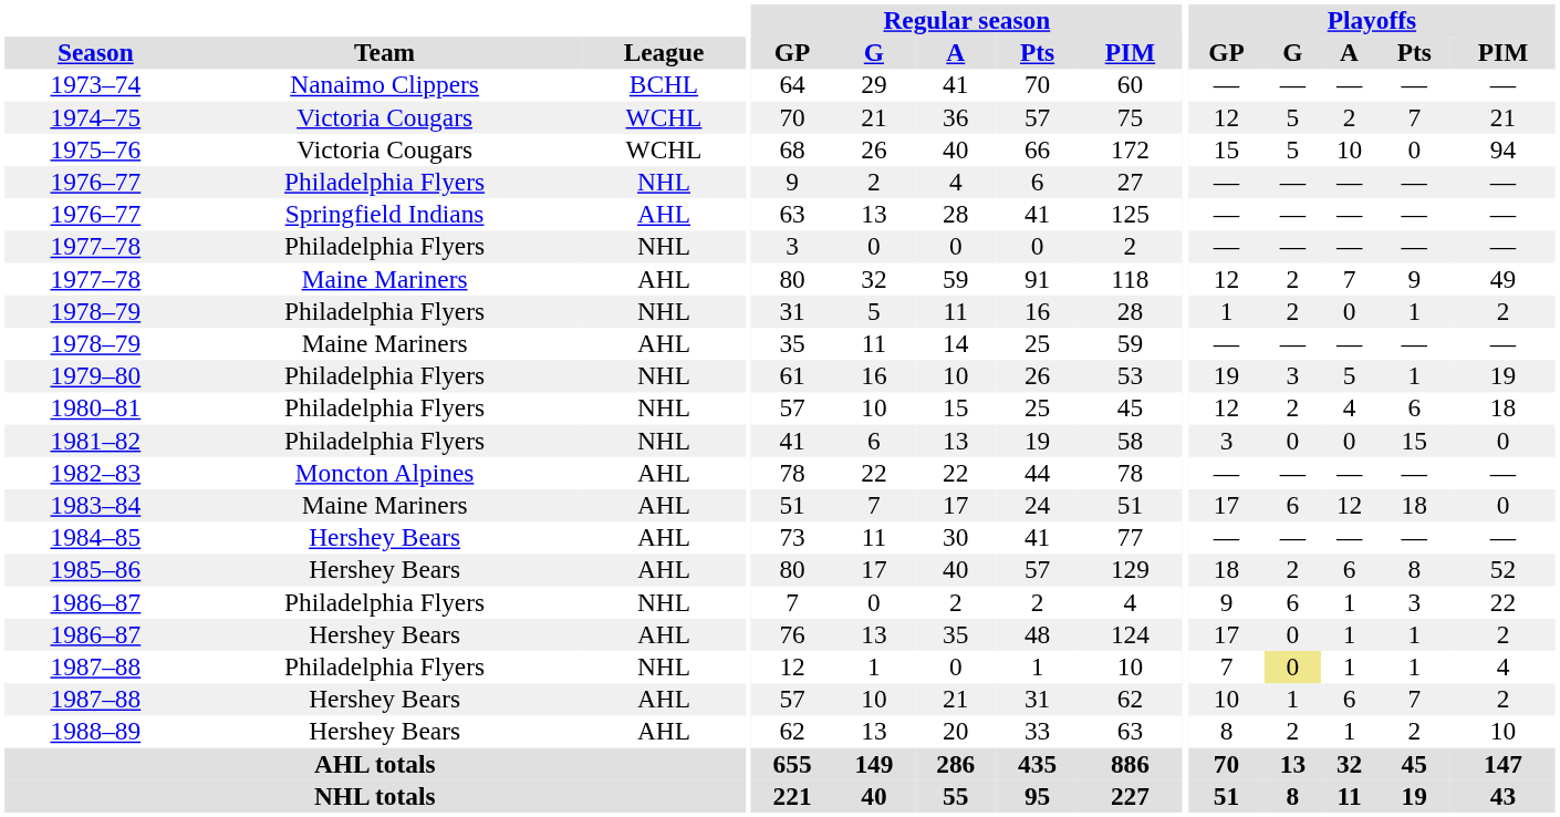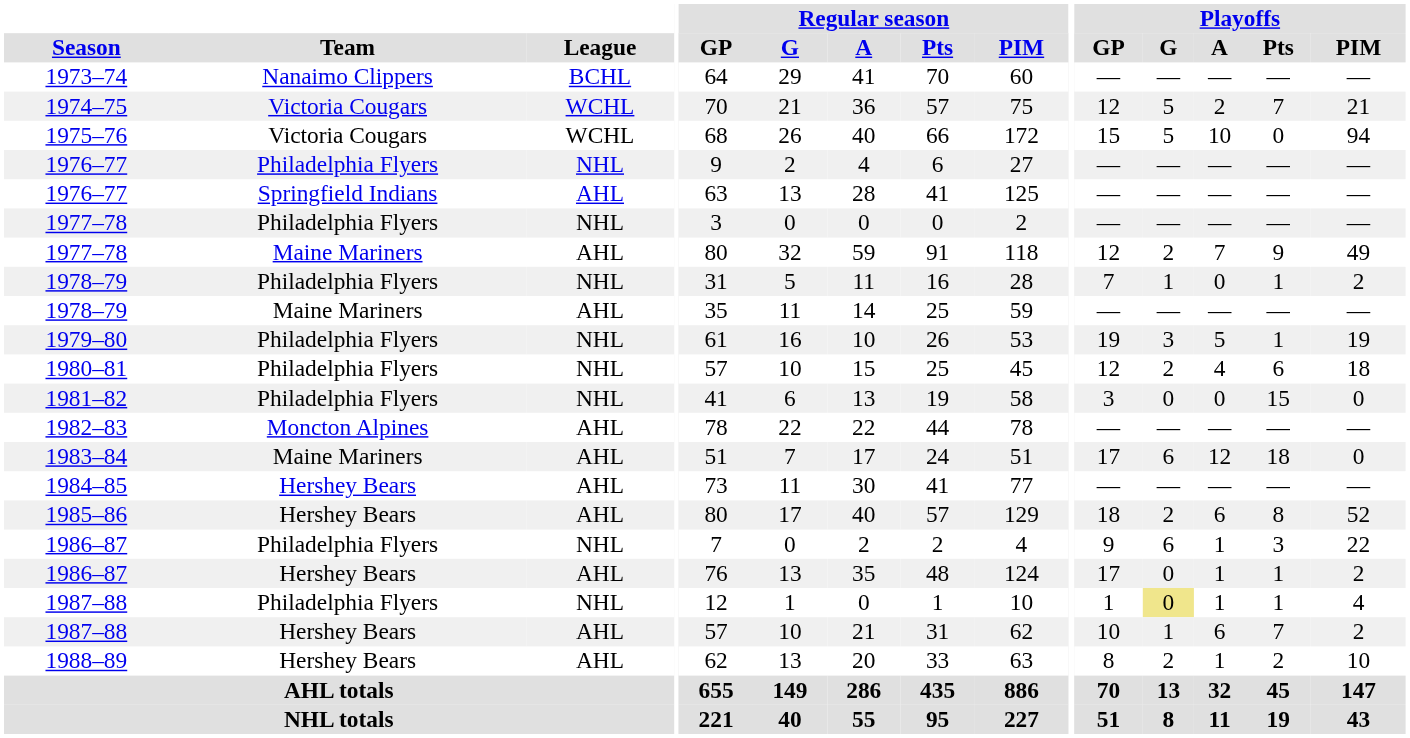 <table border="0" cellpadding="1" cellspacing="0" style="text-align:center; width:60em">
 <tr bgcolor="#e0e0e0">
 <th colspan="3" bgcolor="#ffffff"></th>
 <th rowspan="100" bgcolor="#ffffff"></th>
 <th colspan="5"><a href='#'>Regular season</a></th>
 <th rowspan="100" bgcolor="#ffffff"></th>
 <th colspan="5"><a href='#'>Playoffs</a></th>
 </tr>
 <tr bgcolor="#e0e0e0">
 <th><a href='#'>Season</a></th>
 <th>Team</th>
 <th>League</th>
 <th>GP</th>
 <th><a href='#'>G</a></th>
 <th><a href='#'>A</a></th>
 <th><a href='#'>Pts</a></th>
 <th><a href='#'>PIM</a></th>
 <th>GP</th>
 <th>G</th>
 <th>A</th>
 <th>Pts</th>
 <th>PIM</th>
 </tr>
 <tr>
 <td><a href='#'>1973–74</a></td>
 <td><a href='#'>Nanaimo Clippers</a></td>
 <td><a href='#'>BCHL</a></td>
 <td>64</td>
 <td>29</td>
 <td>41</td>
 <td>70</td>
 <td>60</td>
 <td>—</td>
 <td>—</td>
 <td>—</td>
 <td>—</td>
 <td>—</td>
 </tr>
 <tr bgcolor="#f0f0f0">
 <td><a href='#'>1974–75</a></td>
 <td><a href='#'>Victoria Cougars</a></td>
 <td><a href='#'>WCHL</a></td>
 <td>70</td>
 <td>21</td>
 <td>36</td>
 <td>57</td>
 <td>75</td>
 <td>12</td>
 <td>5</td>
 <td>2</td>
 <td>7</td>
 <td>21</td>
 </tr>
 <tr>
 <td><a href='#'>1975–76</a></td>
 <td>Victoria Cougars</td>
 <td>WCHL</td>
 <td>68</td>
 <td>26</td>
 <td>40</td>
 <td>66</td>
 <td>172</td>
 <td>15</td>
 <td>5</td>
 <td>10</td>
 <td>0</td>
 <td>94</td>
 </tr>
 <tr bgcolor="#f0f0f0">
 <td><a href='#'>1976–77</a></td>
 <td><a href='#'>Philadelphia Flyers</a></td>
 <td><a href='#'>NHL</a></td>
 <td>9</td>
 <td>2</td>
 <td>4</td>
 <td>6</td>
 <td>27</td>
 <td>—</td>
 <td>—</td>
 <td>—</td>
 <td>—</td>
 <td>—</td>
 </tr>
 <tr>
 <td><a href='#'>1976–77</a></td>
 <td><a href='#'>Springfield Indians</a></td>
 <td><a href='#'>AHL</a></td>
 <td>63</td>
 <td>13</td>
 <td>28</td>
 <td>41</td>
 <td>125</td>
 <td>—</td>
 <td>—</td>
 <td>—</td>
 <td>—</td>
 <td>—</td>
 </tr>
 <tr bgcolor="#f0f0f0">
 <td><a href='#'>1977–78</a></td>
 <td>Philadelphia Flyers</td>
 <td>NHL</td>
 <td>3</td>
 <td>0</td>
 <td>0</td>
 <td>0</td>
 <td>2</td>
 <td>—</td>
 <td>—</td>
 <td>—</td>
 <td>—</td>
 <td>—</td>
 </tr>
 <tr>
 <td><a href='#'>1977–78</a></td>
 <td><a href='#'>Maine Mariners</a></td>
 <td>AHL</td>
 <td>80</td>
 <td>32</td>
 <td>59</td>
 <td>91</td>
 <td>118</td>
 <td>12</td>
 <td>2</td>
 <td>7</td>
 <td>9</td>
 <td>49</td>
 </tr>
 <tr bgcolor="#f0f0f0">
 <td><a href='#'>1978–79</a></td>
 <td>Philadelphia Flyers</td>
 <td>NHL</td>
 <td>31</td>
 <td>5</td>
 <td>11</td>
 <td>16</td>
 <td>28</td>
+<td>7</td>
 <td>1</td>
-<td>2</td>
 <td>0</td>
 <td>1</td>
 <td>2</td>
 </tr>
 <tr>
 <td><a href='#'>1978–79</a></td>
 <td>Maine Mariners</td>
 <td>AHL</td>
 <td>35</td>
 <td>11</td>
 <td>14</td>
 <td>25</td>
 <td>59</td>
 <td>—</td>
 <td>—</td>
 <td>—</td>
 <td>—</td>
 <td>—</td>
 </tr>
 <tr bgcolor="#f0f0f0">
 <td><a href='#'>1979–80</a></td>
 <td>Philadelphia Flyers</td>
 <td>NHL</td>
 <td>61</td>
 <td>16</td>
 <td>10</td>
 <td>26</td>
 <td>53</td>
 <td>19</td>
 <td>3</td>
 <td>5</td>
 <td>1</td>
 <td>19</td>
 </tr>
 <tr>
 <td><a href='#'>1980–81</a></td>
 <td>Philadelphia Flyers</td>
 <td>NHL</td>
 <td>57</td>
 <td>10</td>
 <td>15</td>
 <td>25</td>
 <td>45</td>
 <td>12</td>
 <td>2</td>
 <td>4</td>
 <td>6</td>
 <td>18</td>
 </tr>
 <tr bgcolor="#f0f0f0">
 <td><a href='#'>1981–82</a></td>
 <td>Philadelphia Flyers</td>
 <td>NHL</td>
 <td>41</td>
 <td>6</td>
 <td>13</td>
 <td>19</td>
 <td>58</td>
 <td>3</td>
 <td>0</td>
 <td>0</td>
 <td>15</td>
 <td>0</td>
 </tr>
 <tr>
 <td><a href='#'>1982–83</a></td>
 <td><a href='#'>Moncton Alpines</a></td>
 <td>AHL</td>
 <td>78</td>
 <td>22</td>
 <td>22</td>
 <td>44</td>
 <td>78</td>
 <td>—</td>
 <td>—</td>
 <td>—</td>
 <td>—</td>
 <td>—</td>
 </tr>
 <tr bgcolor="#f0f0f0">
 <td><a href='#'>1983–84</a></td>
 <td>Maine Mariners</td>
 <td>AHL</td>
 <td>51</td>
 <td>7</td>
 <td>17</td>
 <td>24</td>
 <td>51</td>
 <td>17</td>
 <td>6</td>
 <td>12</td>
 <td>18</td>
 <td>0</td>
 </tr>
 <tr>
 <td><a href='#'>1984–85</a></td>
 <td><a href='#'>Hershey Bears</a></td>
 <td>AHL</td>
 <td>73</td>
 <td>11</td>
 <td>30</td>
 <td>41</td>
 <td>77</td>
 <td>—</td>
 <td>—</td>
 <td>—</td>
 <td>—</td>
 <td>—</td>
 </tr>
 <tr bgcolor="#f0f0f0">
 <td><a href='#'>1985–86</a></td>
 <td>Hershey Bears</td>
 <td>AHL</td>
 <td>80</td>
 <td>17</td>
 <td>40</td>
 <td>57</td>
 <td>129</td>
 <td>18</td>
 <td>2</td>
 <td>6</td>
 <td>8</td>
 <td>52</td>
 </tr>
 <tr>
 <td><a href='#'>1986–87</a></td>
 <td>Philadelphia Flyers</td>
 <td>NHL</td>
 <td>7</td>
 <td>0</td>
 <td>2</td>
 <td>2</td>
 <td>4</td>
 <td>9</td>
 <td>6</td>
 <td>1</td>
 <td>3</td>
 <td>22</td>
 </tr>
 <tr bgcolor="#f0f0f0">
 <td><a href='#'>1986–87</a></td>
 <td>Hershey Bears</td>
 <td>AHL</td>
 <td>76</td>
 <td>13</td>
 <td>35</td>
 <td>48</td>
 <td>124</td>
 <td>17</td>
 <td>0</td>
 <td>1</td>
 <td>1</td>
 <td>2</td>
 </tr>
 <tr>
 <td><a href='#'>1987–88</a></td>
 <td>Philadelphia Flyers</td>
 <td>NHL</td>
 <td>12</td>
 <td>1</td>
 <td>0</td>
 <td>1</td>
 <td>10</td>
-<td>7</td>
+<td>1</td>
 <td style="background: khaki;">0</td>
 <td>1</td>
 <td>1</td>
 <td>4</td>
 </tr>
 <tr bgcolor="#f0f0f0">
 <td><a href='#'>1987–88</a></td>
 <td>Hershey Bears</td>
 <td>AHL</td>
 <td>57</td>
 <td>10</td>
 <td>21</td>
 <td>31</td>
 <td>62</td>
 <td>10</td>
 <td>1</td>
 <td>6</td>
 <td>7</td>
 <td>2</td>
 </tr>
 <tr>
 <td><a href='#'>1988–89</a></td>
 <td>Hershey Bears</td>
 <td>AHL</td>
 <td>62</td>
 <td>13</td>
 <td>20</td>
 <td>33</td>
 <td>63</td>
 <td>8</td>
 <td>2</td>
 <td>1</td>
 <td>2</td>
 <td>10</td>
 </tr>
 <tr bgcolor="#e0e0e0">
 <th colspan="3">AHL totals</th>
 <th>655</th>
 <th>149</th>
 <th>286</th>
 <th>435</th>
 <th>886</th>
 <th>70</th>
 <th>13</th>
 <th>32</th>
 <th>45</th>
 <th>147</th>
 </tr>
 <tr bgcolor="#e0e0e0">
 <th colspan="3">NHL totals</th>
 <th>221</th>
 <th>40</th>
 <th>55</th>
 <th>95</th>
 <th>227</th>
 <th>51</th>
 <th>8</th>
 <th>11</th>
 <th>19</th>
 <th>43</th>
 </tr>
 </table>
